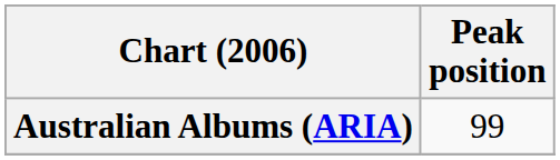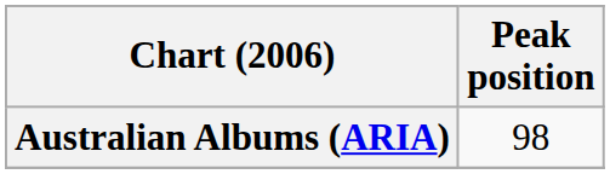 <table class="wikitable sortable plainrowheaders">
 <tr>
 <th>Chart (2006)</th>
 <th>Peak<br>position</th>
 </tr>
 <tr>
 <th scope="row">Australian Albums (<a href='#'>ARIA</a>)</th>
-<td align="center">99</td>
+<td align="center">98</td>
 </tr>
 <tr>
 </tr>
 <tr>
 </tr>
 <tr>
 </tr>
 <tr>
 </tr>
 <tr>
 </tr>
 <tr>
 </tr>
 <tr>
 </tr>
 <tr>
 </tr>
 <tr>
 </tr>
 <tr>
 </tr>
 </table>
